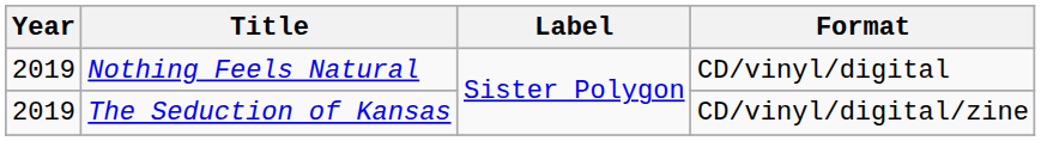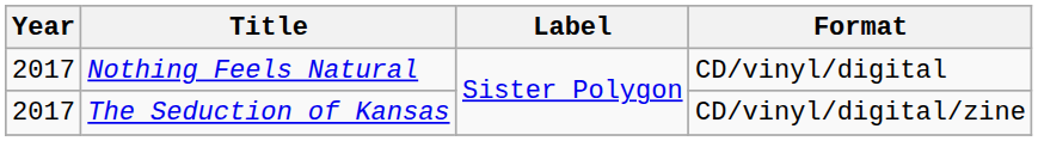 <table class="wikitable"!Label>
 <tr>
 <th>Year</th>
 <th>Title</th>
 <th>Label</th>
 <th>Format</th>
 </tr>
 <tr>
-<td>2019</td>
+<td>2017</td>
 <td><em><a href='#'>Nothing Feels Natural</a></em></td>
 <td rowspan="2"><a href='#'>Sister Polygon</a></td>
 <td>CD/vinyl/digital</td>
 </tr>
 <tr>
-<td>2019</td>
+<td>2017</td>
 <td><em><a href='#'>The Seduction of Kansas</a></em></td>
 <td>CD/vinyl/digital/zine</td>
 </tr>
 </table>
